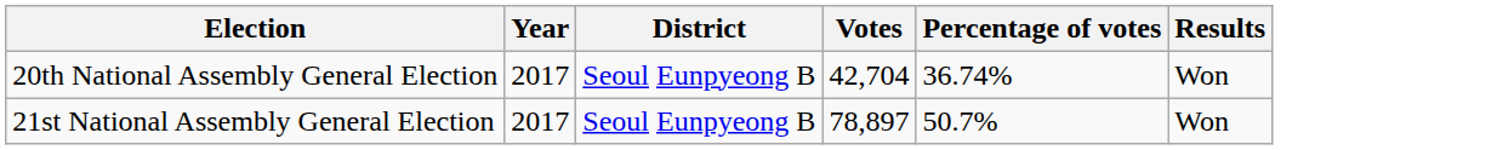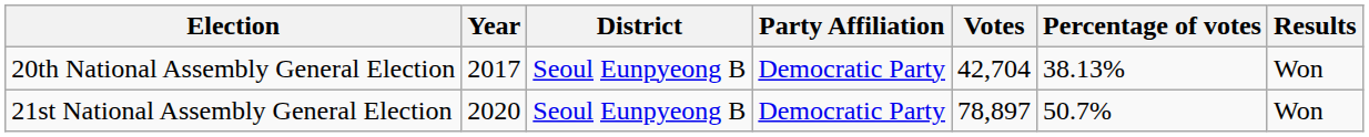 <table class="wikitable">
 <tr>
 <th>Election</th>
 <th>Year</th>
 <th>District</th>
+<th>Party Affiliation</th>
 <th>Votes</th>
 <th>Percentage of votes</th>
 <th>Results</th>
 </tr>
 <tr>
 <td>20th National Assembly General Election</td>
 <td>2017</td>
 <td><a href='#'>Seoul</a> <a href='#'>Eunpyeong</a> B</td>
+<td><a href='#'>Democratic Party</a></td>
 <td>42,704</td>
-<td>36.74%</td>
+<td>38.13%</td>
 <td>Won</td>
 </tr>
 <tr>
 <td>21st National Assembly General Election</td>
-<td>2017</td>
+<td>2020</td>
 <td><a href='#'>Seoul</a> <a href='#'>Eunpyeong</a> B</td>
+<td><a href='#'>Democratic Party</a></td>
 <td>78,897</td>
 <td>50.7%</td>
 <td>Won</td>
 </tr>
 </table>
